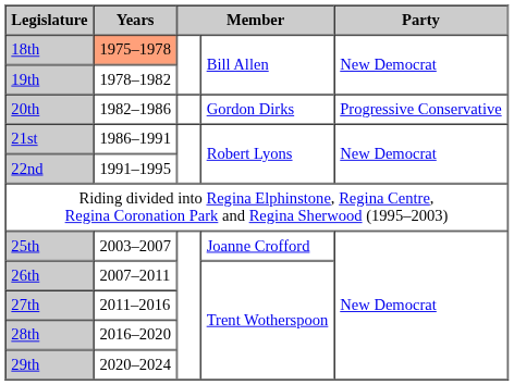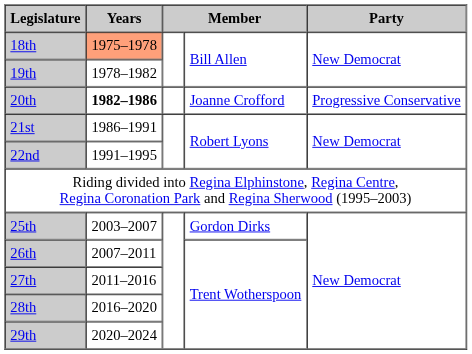 <table border=1 cellpadding=5 cellspacing=0>
 <tr bgcolor="CCCCCC">
 <th>Legislature</th>
 <th>Years</th>
 <th colspan="2">Member</th>
 <th>Party</th>
 </tr>
 <tr>
 <td bgcolor="CCCCCC"><a href='#'>18th</a></td>
 <td style="background: lightsalmon;">1975–1978</td>
 <td rowspan="2" >   </td>
 <td rowspan="2"><a href='#'>Bill Allen</a></td>
 <td rowspan="2"><a href='#'>New Democrat</a></td>
 </tr>
 <tr>
 <td bgcolor="CCCCCC"><a href='#'>19th</a></td>
 <td>1978–1982</td>
 </tr>
 <tr>
 <td bgcolor="CCCCCC"><a href='#'>20th</a></td>
-<td>1982–1986</td>
+<td><strong>1982–1986</strong></td>
 <td>   </td>
-<td><a href='#'>Gordon Dirks</a></td>
+<td><a href='#'>Joanne Crofford</a></td>
 <td><a href='#'>Progressive Conservative</a></td>
 </tr>
 <tr>
 <td bgcolor="CCCCCC"><a href='#'>21st</a></td>
 <td>1986–1991</td>
 <td rowspan="2" >   </td>
 <td rowspan="2"><a href='#'>Robert Lyons</a></td>
 <td rowspan="2"><a href='#'>New Democrat</a></td>
 </tr>
 <tr>
 <td bgcolor="CCCCCC"><a href='#'>22nd</a></td>
 <td>1991–1995</td>
 </tr>
 <tr>
 <td colspan="5" align="center">Riding divided into <a href='#'>Regina Elphinstone</a>, <a href='#'>Regina Centre</a>,<br><a href='#'>Regina Coronation Park</a> and <a href='#'>Regina Sherwood</a> (1995–2003)</td>
 </tr>
 <tr>
 <td bgcolor="CCCCCC"><a href='#'>25th</a></td>
 <td>2003–2007</td>
 <td rowspan="5" >   </td>
-<td><a href='#'>Joanne Crofford</a></td>
+<td><a href='#'>Gordon Dirks</a></td>
 <td rowspan="5"><a href='#'>New Democrat</a></td>
 </tr>
 <tr>
 <td bgcolor="CCCCCC"><a href='#'>26th</a></td>
 <td>2007–2011</td>
 <td rowspan="4"><a href='#'>Trent Wotherspoon</a></td>
 </tr>
 <tr>
 <td bgcolor="CCCCCC"><a href='#'>27th</a></td>
 <td>2011–2016</td>
 </tr>
 <tr>
 <td bgcolor="CCCCCC"><a href='#'>28th</a></td>
 <td>2016–2020</td>
 </tr>
 <tr>
 <td bgcolor="CCCCCC"><a href='#'>29th</a></td>
 <td>2020–2024</td>
 </tr>
 </table>
